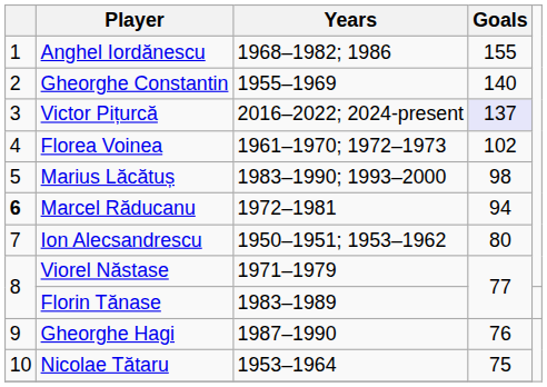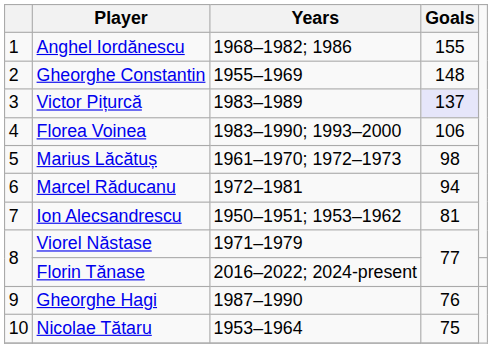 <table border="0" class="wikitable">
 <tr>
 <th></th>
 <th>Player</th>
 <th>Years</th>
 <th>Goals</th>
 </tr>
 <tr>
 <td>1</td>
 <td><a href='#'>Anghel Iordănescu</a></td>
 <td>1968–1982; 1986</td>
 <td class="wikitable" align=center>155</td>
 </tr>
 <tr>
 <td>2</td>
 <td><a href='#'>Gheorghe Constantin</a></td>
 <td>1955–1969</td>
-<td class="wikitable" align=center>140</td>
+<td class="wikitable" align=center>148</td>
 </tr>
 <tr>
 <td>3</td>
 <td><a href='#'>Victor Pițurcă</a></td>
-<td>2016–2022; 2024-present</td>
+<td>1983–1989</td>
 <td class="wikitable" align=center style="background: lavender;">137</td>
 </tr>
 <tr>
 <td>4</td>
 <td><a href='#'>Florea Voinea</a></td>
-<td>1961–1970; 1972–1973</td>
-<td class="wikitable" align=center>102</td>
+<td>1983–1990; 1993–2000</td>
+<td class="wikitable" align=center>106</td>
 </tr>
 <tr>
 <td>5</td>
 <td><a href='#'>Marius Lăcătuș</a></td>
-<td>1983–1990; 1993–2000</td>
+<td>1961–1970; 1972–1973</td>
 <td class="wikitable" align=center>98</td>
 </tr>
 <tr>
-<td><strong>6</strong></td>
+<td>6</td>
 <td><a href='#'>Marcel Răducanu</a></td>
 <td>1972–1981</td>
 <td class="wikitable" align=center>94</td>
 </tr>
 <tr>
 <td>7</td>
 <td><a href='#'>Ion Alecsandrescu</a></td>
 <td>1950–1951; 1953–1962</td>
-<td class="wikitable" align=center>80</td>
+<td class="wikitable" align=center>81</td>
 </tr>
 <tr>
 <td rowspan="2">8</td>
 <td><a href='#'>Viorel Năstase</a></td>
 <td>1971–1979</td>
 <td class="wikitable" align=center rowspan="2">77</td>
 </tr>
 <tr>
 <td><a href='#'>Florin Tănase</a></td>
-<td>1983–1989</td>
+<td>2016–2022; 2024-present</td>
 <td class="wikitable" align=center></td>
 </tr>
 <tr>
 <td>9</td>
 <td><a href='#'>Gheorghe Hagi</a></td>
 <td>1987–1990</td>
 <td class="wikitable" align=center>76</td>
 </tr>
 <tr>
 <td>10</td>
 <td><a href='#'>Nicolae Tătaru</a></td>
 <td>1953–1964</td>
 <td class="wikitable" align=center>75</td>
 </tr>
 <tr>
 </tr>
 </table>
